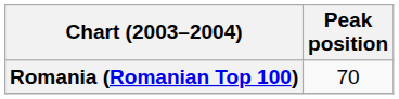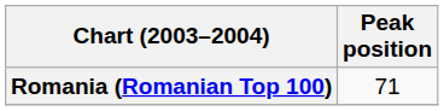 <table class="wikitable sortable plainrowheaders" style="text-align:center">
 <tr>
 <th scope="col">Chart (2003–2004)</th>
 <th scope="col">Peak<br> position</th>
 </tr>
 <tr>
 <th scope="row">Romania (<a href='#'>Romanian Top 100</a>)</th>
-<td align="center">70</td>
+<td align="center">71</td>
 </tr>
 <tr>
 </tr>
 </table>
